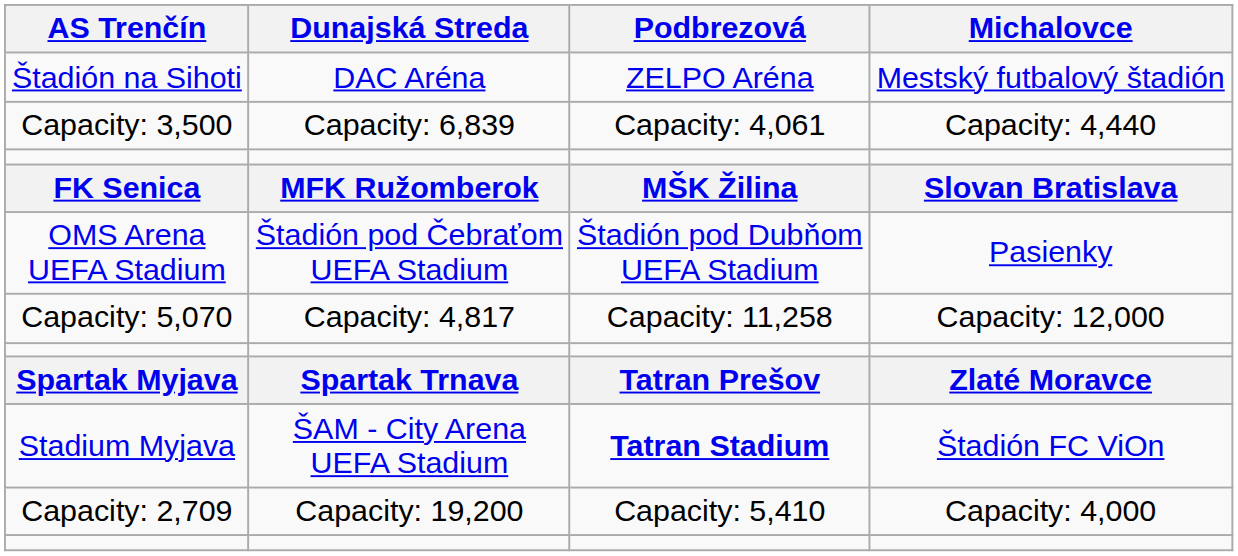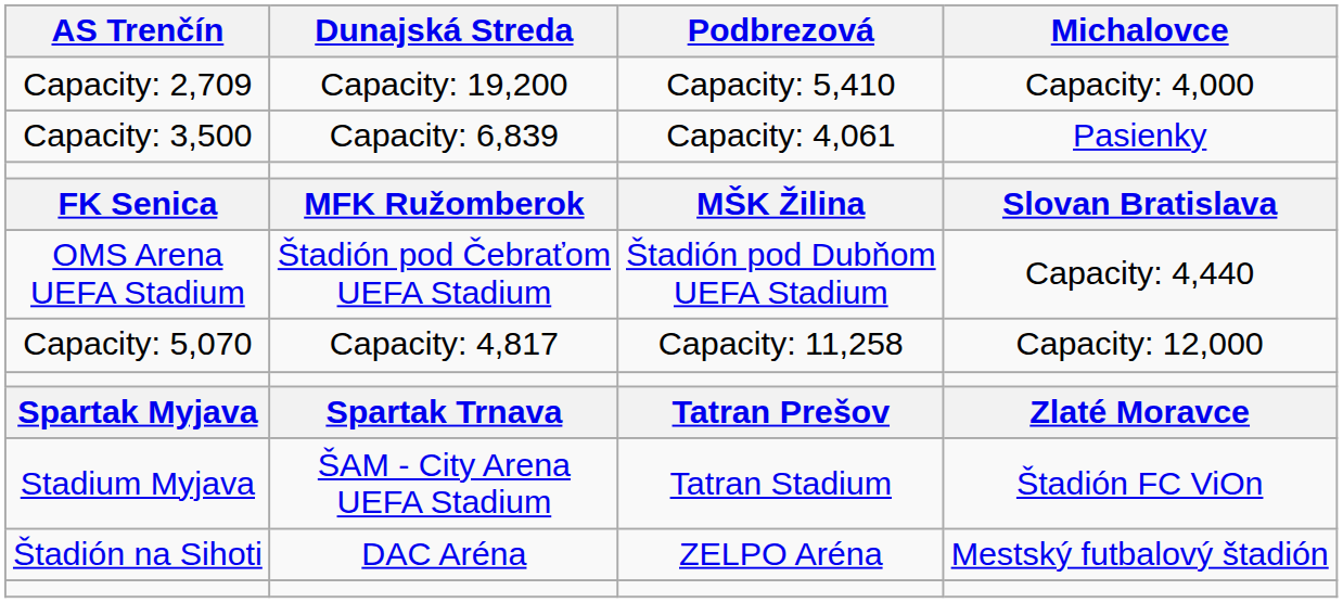 <table class="wikitable" style="text-align:center">
 <tr>
 <th><a href='#'>AS Trenčín</a></th>
 <th><a href='#'>Dunajská Streda</a></th>
 <th><a href='#'>Podbrezová</a></th>
 <th><a href='#'>Michalovce</a></th>
 </tr>
 <tr>
-<td><a href='#'>Štadión na Sihoti</a></td>
-<td><a href='#'>DAC Aréna</a></td>
-<td><a href='#'>ZELPO Aréna</a></td>
-<td><a href='#'>Mestský futbalový štadión</a></td>
+<td>Capacity: 2,709</td>
+<td>Capacity: 19,200</td>
+<td>Capacity: 5,410</td>
+<td>Capacity: 4,000</td>
 </tr>
 <tr>
 <td>Capacity: 3,500</td>
 <td>Capacity: 6,839</td>
 <td>Capacity: 4,061</td>
-<td>Capacity: 4,440</td>
+<td><a href='#'>Pasienky</a></td>
 </tr>
 <tr>
 <td></td>
 <td></td>
 <td></td>
 <td></td>
 </tr>
 <tr>
 <th><a href='#'>FK Senica</a></th>
 <th><a href='#'>MFK Ružomberok</a></th>
 <th><a href='#'>MŠK Žilina</a></th>
 <th><a href='#'>Slovan Bratislava</a></th>
 </tr>
 <tr>
 <td><a href='#'>OMS Arena</a><br><a href='#'>UEFA Stadium</a> </td>
 <td><a href='#'>Štadión pod Čebraťom</a><br><a href='#'>UEFA Stadium</a> </td>
 <td><a href='#'>Štadión pod Dubňom</a><br><a href='#'>UEFA Stadium</a> </td>
-<td><a href='#'>Pasienky</a></td>
+<td>Capacity: 4,440</td>
 </tr>
 <tr>
 <td>Capacity: 5,070</td>
 <td>Capacity: 4,817</td>
 <td>Capacity: 11,258</td>
 <td>Capacity: 12,000</td>
 </tr>
 <tr>
 <td></td>
 <td></td>
 <td></td>
 <td></td>
 </tr>
 <tr>
 <th><a href='#'>Spartak Myjava</a></th>
 <th><a href='#'>Spartak Trnava</a></th>
 <th><a href='#'>Tatran Prešov</a></th>
 <th><a href='#'>Zlaté Moravce</a></th>
 </tr>
 <tr>
 <td><a href='#'>Stadium Myjava</a></td>
 <td><a href='#'>ŠAM - City Arena</a><br><a href='#'>UEFA Stadium</a> </td>
-<td><strong><a href='#'>Tatran Stadium</a></strong></td>
+<td><a href='#'>Tatran Stadium</a></td>
 <td><a href='#'>Štadión FC ViOn</a></td>
 </tr>
 <tr>
-<td>Capacity: 2,709</td>
-<td>Capacity: 19,200</td>
-<td>Capacity: 5,410</td>
-<td>Capacity: 4,000</td>
+<td><a href='#'>Štadión na Sihoti</a></td>
+<td><a href='#'>DAC Aréna</a></td>
+<td><a href='#'>ZELPO Aréna</a></td>
+<td><a href='#'>Mestský futbalový štadión</a></td>
 </tr>
 <tr>
 <td></td>
 <td></td>
 <td></td>
 <td></td>
 </tr>
 </table>
